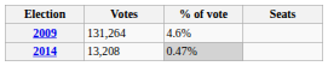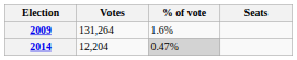 <table class="wikitable">
 <tr>
 <th style="width:100px;">Election</th>
 <th style="width:100px;">Votes</th>
 <th style="width:100px;">% of vote</th>
 <th style="width:100px;">Seats</th>
 </tr>
 <tr>
 <th><a href='#'>2009</a></th>
 <td>131,264</td>
-<td>4.6%</td>
+<td>1.6%</td>
 <td></td>
 </tr>
 <tr>
 <th><a href='#'>2014</a></th>
-<td>13,208</td>
+<td>12,204</td>
 <td style="background: lightgrey;">0.47%</td>
 <td></td>
 </tr>
 </table>
